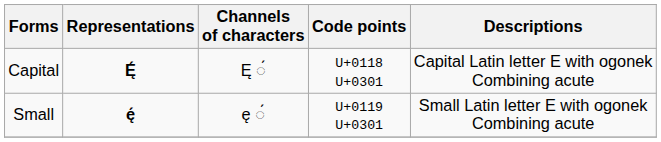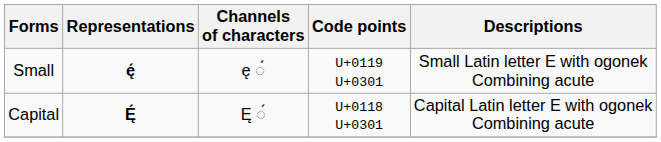 <table class="wikitable" style="text-align: center">
 <tr>
 <th>Forms</th>
 <th>Representations</th>
 <th>Channels<br>of characters</th>
 <th>Code points</th>
 <th>Descriptions</th>
 </tr>
 <tr>
+<td>Small</td>
+<td><strong>ę́</strong></td>
+<td>ę ◌́</td>
+<td><code>U+0119<br>U+0301</code></td>
+<td>Small Latin letter E with ogonek<br>Combining acute</td>
+</tr>
+<tr>
 <td>Capital</td>
 <td><strong>Ę́</strong></td>
 <td>Ę ◌́</td>
 <td><code>U+0118<br>U+0301</code></td>
 <td>Capital Latin letter E with ogonek<br>Combining acute</td>
 </tr>
 <tr>
-<td>Small</td>
-<td><strong>ę́</strong></td>
-<td>ę ◌́</td>
-<td><code>U+0119<br>U+0301</code></td>
-<td>Small Latin letter E with ogonek<br>Combining acute</td>
-</tr>
-<tr>
 </tr>
 </table>
